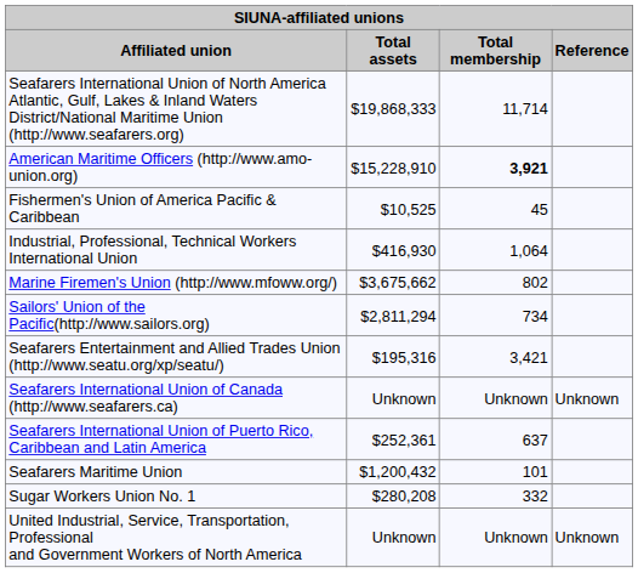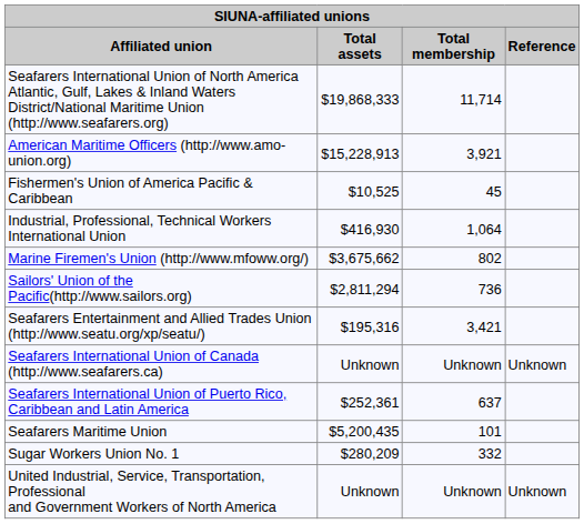 <table bgcolor="#f7f8ff" align="center" cellpadding="3" cellspacing="0" border="1" style="font-size: 95%; border: gray solid 1px; border-collapse: collapse;">
 <tr bgcolor="#CCCCCC" align="center">
 <td colspan="4"><strong>SIUNA-affiliated unions</strong></td>
 </tr>
 <tr bgcolor="#CCCCCC" align="center">
 <th>Affiliated union</th>
 <th>Total assets</th>
 <th>Total membership</th>
 <th class="unsortable">Reference</th>
 </tr>
 <tr>
 <td>Seafarers International Union of North America<br>Atlantic, Gulf, Lakes & Inland Waters<br>District/National Maritime Union (http://www.seafarers.org)</td>
 <td align=right>$19,868,333</td>
 <td align=right>11,714</td>
 <td></td>
 </tr>
 <tr>
 <td><a href='#'>American Maritime Officers</a> (http://www.amo-union.org)</td>
-<td align=right>$15,228,910</td>
-<td align=right><strong>3,921</strong></td>
+<td align=right>$15,228,913</td>
+<td align=right>3,921</td>
 <td></td>
 </tr>
 <tr>
 <td>Fishermen's Union of America Pacific & Caribbean</td>
 <td align=right>$10,525</td>
 <td align=right>45</td>
 <td></td>
 </tr>
 <tr>
 <td>Industrial, Professional, Technical Workers International Union</td>
 <td align=right>$416,930</td>
 <td align=right>1,064</td>
 <td></td>
 </tr>
 <tr>
 <td><a href='#'>Marine Firemen's Union</a> (http://www.mfoww.org/)</td>
 <td align=right>$3,675,662</td>
 <td align=right>802</td>
 <td></td>
 </tr>
 <tr>
 <td><a href='#'>Sailors' Union of the Pacific</a>(http://www.sailors.org)</td>
 <td align=right>$2,811,294</td>
-<td align=right>734</td>
+<td align=right>736</td>
 <td></td>
 </tr>
 <tr>
 <td>Seafarers Entertainment and Allied Trades Union (http://www.seatu.org/xp/seatu/)</td>
 <td align=right>$195,316</td>
 <td align=right>3,421</td>
 <td></td>
 </tr>
 <tr>
 <td><a href='#'>Seafarers International Union of Canada</a> (http://www.seafarers.ca)</td>
 <td align=right>Unknown</td>
 <td align=right>Unknown</td>
 <td>Unknown</td>
 </tr>
 <tr>
 <td><a href='#'>Seafarers International Union of Puerto Rico, Caribbean and Latin America</a></td>
 <td align=right>$252,361</td>
 <td align=right>637</td>
 <td></td>
 </tr>
 <tr>
 <td>Seafarers Maritime Union</td>
-<td align=right>$1,200,432</td>
+<td align=right>$5,200,435</td>
 <td align=right>101</td>
 <td></td>
 </tr>
 <tr>
 <td>Sugar Workers Union No. 1</td>
-<td align=right>$280,208</td>
+<td align=right>$280,209</td>
 <td align=right>332</td>
 <td></td>
 </tr>
 <tr>
 <td>United Industrial, Service, Transportation, Professional<br>and Government Workers of North America</td>
 <td align=right>Unknown</td>
 <td align=right>Unknown</td>
 <td>Unknown</td>
 </tr>
 </table>
